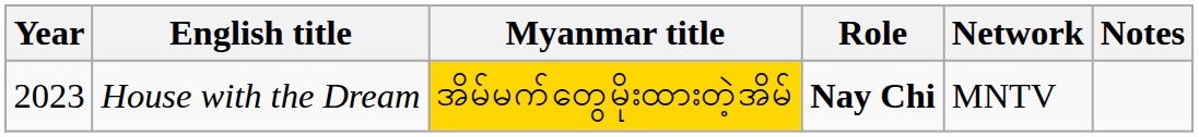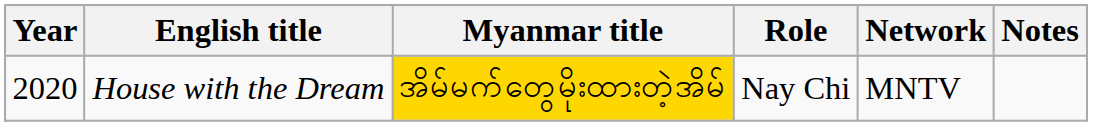 <table class="wikitable">
 <tr>
 <th width=10>Year</th>
 <th>English title</th>
 <th>Myanmar title</th>
 <th>Role</th>
 <th>Network</th>
 <th>Notes</th>
 </tr>
 <tr>
-<td>2023</td>
+<td>2020</td>
 <td><em>House with the Dream</em></td>
 <td style="background: gold;">အိမ်မက်တွေမိုးထားတဲ့အိမ်</td>
-<td><strong>Nay Chi</strong></td>
+<td>Nay Chi</td>
 <td>MNTV</td>
 <td></td>
 </tr>
 </table>
